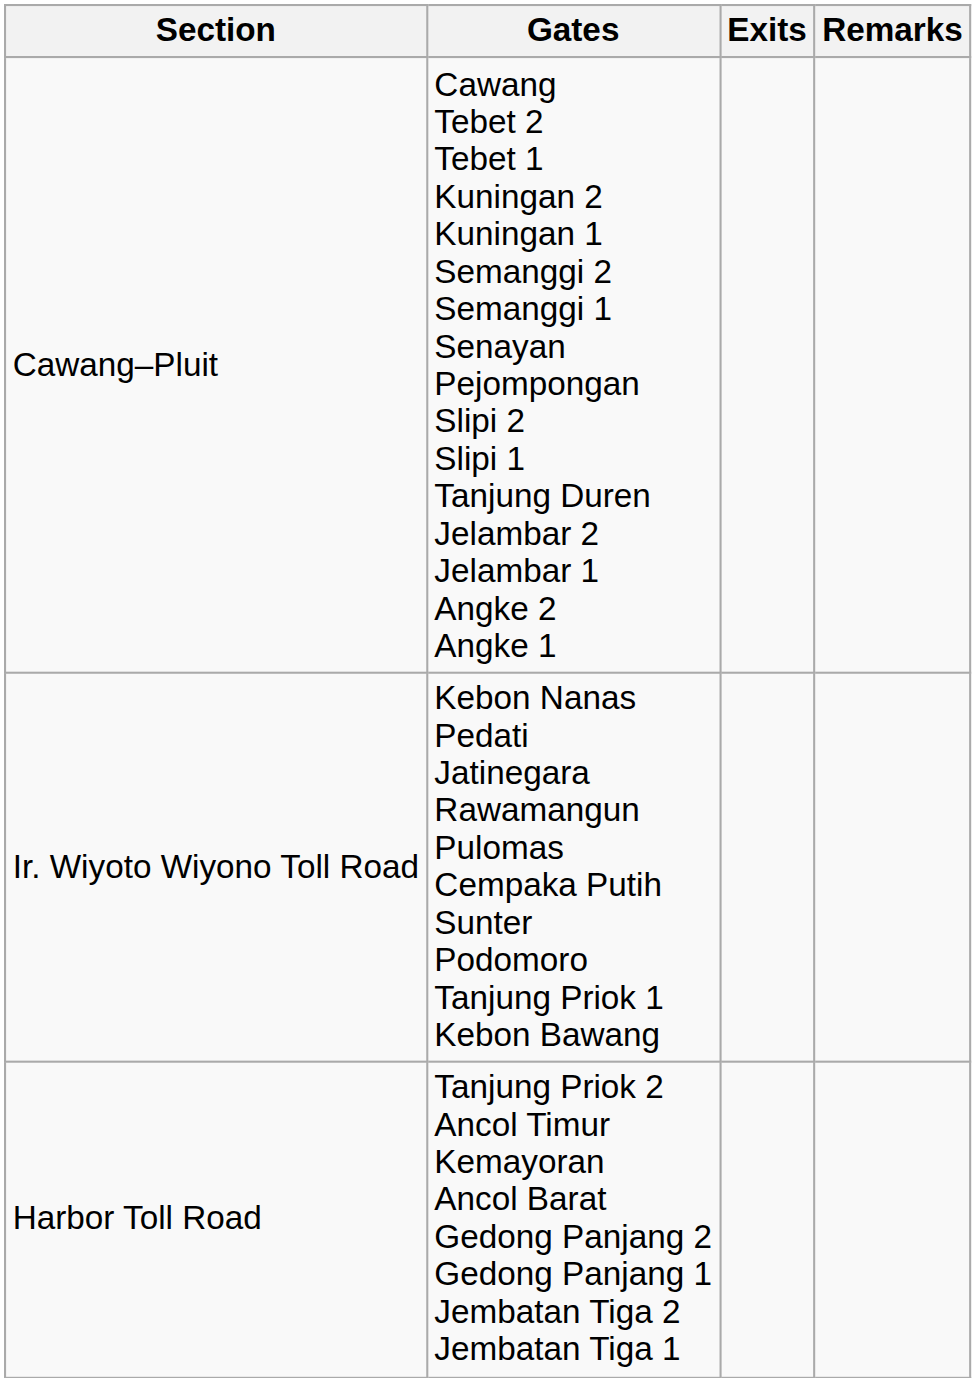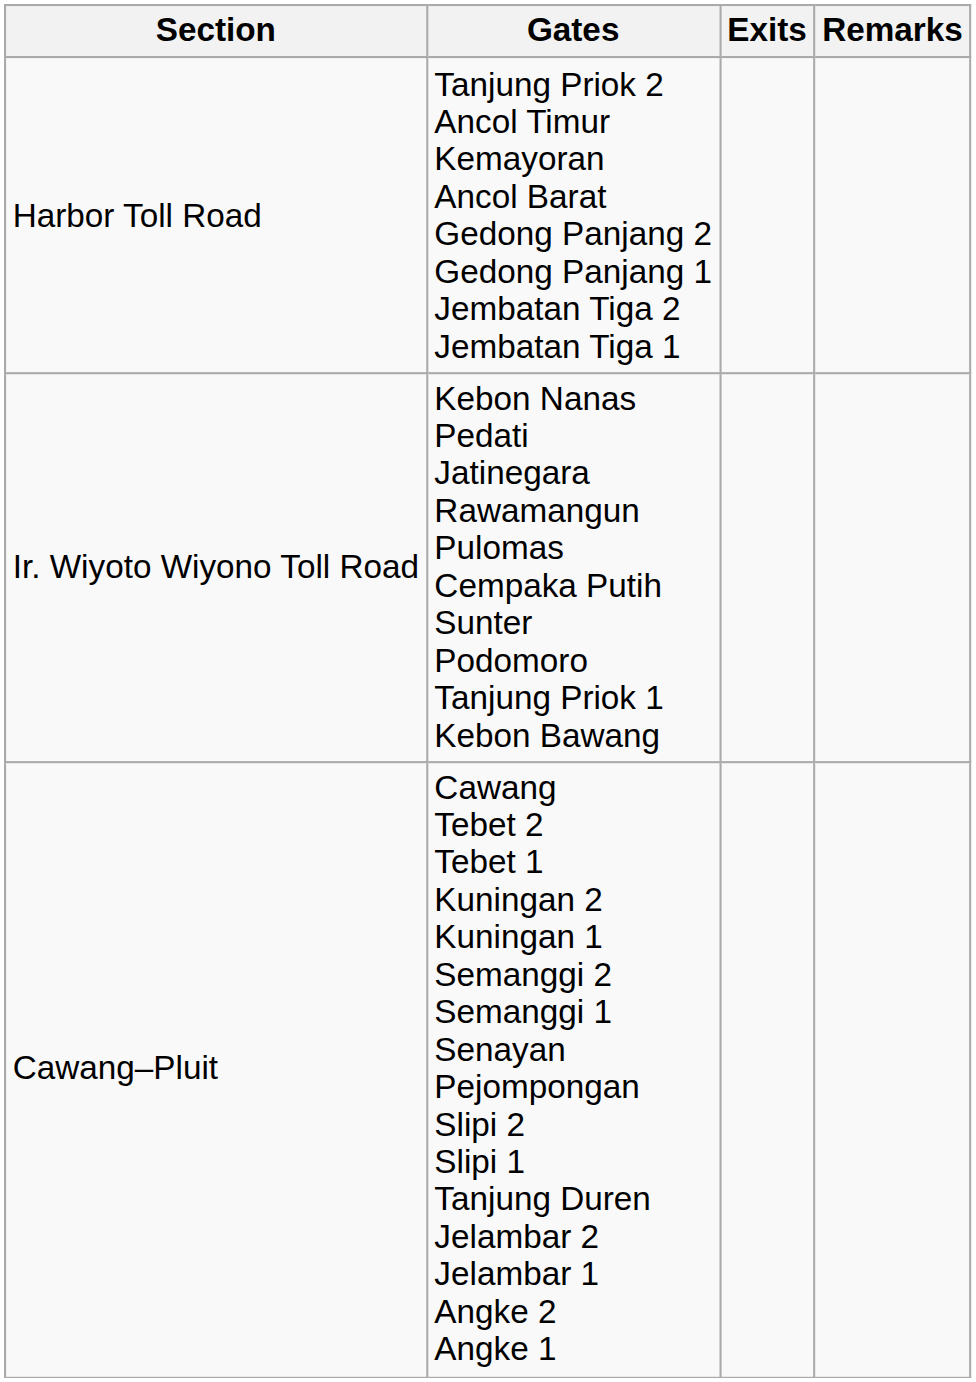 <table class="wikitable">
 <tr>
 <th>Section</th>
 <th>Gates</th>
 <th>Exits</th>
 <th>Remarks</th>
 </tr>
 <tr>
-<td>Cawang–Pluit</td>
-<td>Cawang<br>Tebet 2<br>Tebet 1<br>Kuningan 2<br>Kuningan 1<br>Semanggi 2<br>Semanggi 1<br>Senayan<br>Pejompongan<br>Slipi 2<br>Slipi 1<br>Tanjung Duren<br>Jelambar 2<br>Jelambar 1<br>Angke 2<br>Angke 1</td>
+<td>Harbor Toll Road</td>
+<td>Tanjung Priok 2<br>Ancol Timur<br>Kemayoran<br>Ancol Barat<br>Gedong Panjang 2<br>Gedong Panjang 1<br>Jembatan Tiga 2<br>Jembatan Tiga 1</td>
 <td></td>
 <td></td>
 </tr>
 <tr>
 <td>Ir. Wiyoto Wiyono Toll Road</td>
 <td>Kebon Nanas<br>Pedati<br>Jatinegara<br>Rawamangun<br>Pulomas<br>Cempaka Putih<br>Sunter<br>Podomoro<br>Tanjung Priok 1<br>Kebon Bawang</td>
 <td></td>
 <td></td>
 </tr>
 <tr>
-<td>Harbor Toll Road</td>
-<td>Tanjung Priok 2<br>Ancol Timur<br>Kemayoran<br>Ancol Barat<br>Gedong Panjang 2<br>Gedong Panjang 1<br>Jembatan Tiga 2<br>Jembatan Tiga 1</td>
+<td>Cawang–Pluit</td>
+<td>Cawang<br>Tebet 2<br>Tebet 1<br>Kuningan 2<br>Kuningan 1<br>Semanggi 2<br>Semanggi 1<br>Senayan<br>Pejompongan<br>Slipi 2<br>Slipi 1<br>Tanjung Duren<br>Jelambar 2<br>Jelambar 1<br>Angke 2<br>Angke 1</td>
 <td></td>
 <td></td>
 </tr>
 </table>
